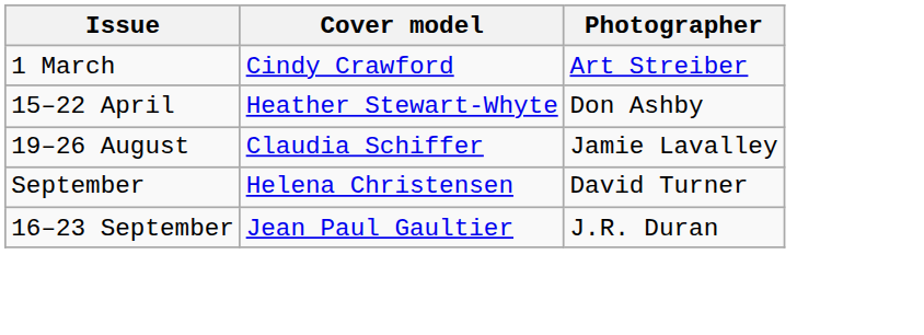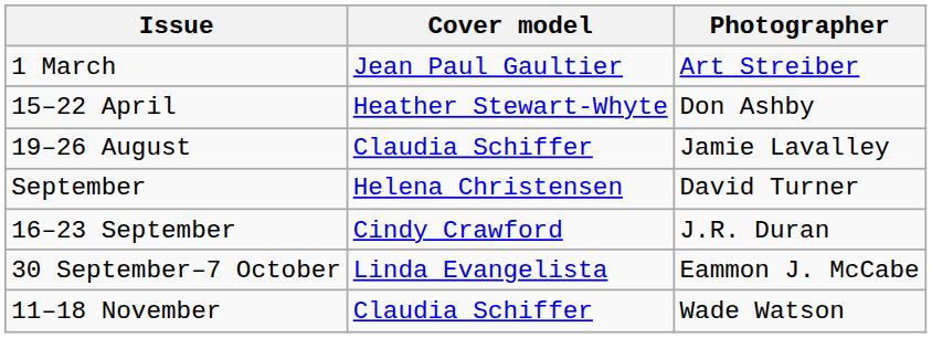 <table class="sortable wikitable">
 <tr>
 <th>Issue</th>
 <th>Cover model</th>
 <th>Photographer</th>
 </tr>
 <tr>
 <td>1 March</td>
-<td><a href='#'>Cindy Crawford</a></td>
+<td><a href='#'>Jean Paul Gaultier</a></td>
 <td><a href='#'>Art Streiber</a></td>
 </tr>
 <tr>
 <td>15–22 April</td>
 <td><a href='#'>Heather Stewart-Whyte</a></td>
 <td>Don Ashby</td>
 </tr>
 <tr>
 <td>19–26 August</td>
 <td><a href='#'>Claudia Schiffer</a></td>
 <td>Jamie Lavalley</td>
 </tr>
 <tr>
 <td>September</td>
 <td><a href='#'>Helena Christensen</a></td>
 <td>David Turner</td>
 </tr>
 <tr>
 <td>16–23 September</td>
-<td><a href='#'>Jean Paul Gaultier</a></td>
+<td><a href='#'>Cindy Crawford</a></td>
 <td>J.R. Duran</td>
 </tr>
+<tr>
+<td>30 September–7 October</td>
+<td><a href='#'>Linda Evangelista</a></td>
+<td>Eammon J. McCabe</td>
+</tr>
+<tr>
+<td>11–18 November</td>
+<td><a href='#'>Claudia Schiffer</a></td>
+<td>Wade Watson</td>
+</tr>
 </table>
